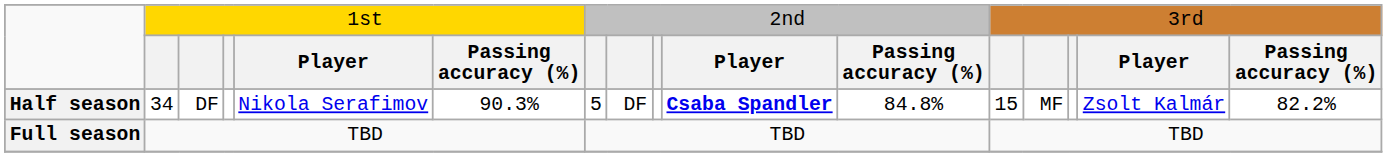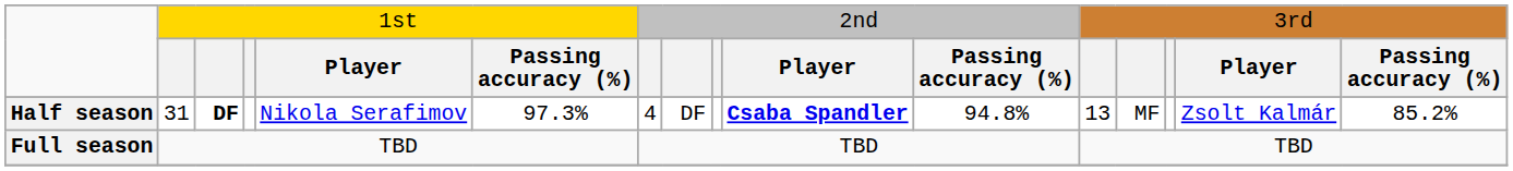 <table class="wikitable sortable sticky-header-multi" style="text-align:center; font-size:85%;">
 <tr>
 <td rowspan="2"></td>
 <td bgcolor=gold colspan="5">1st</td>
 <td bgcolor=silver colspan="5">2nd</td>
 <td bgcolor=#CD7F32 colspan="5">3rd</td>
 </tr>
 <tr>
 <th></th>
 <th></th>
 <th></th>
 <th>Player</th>
 <th>Passing<br>accuracy (%)</th>
 <th></th>
 <th></th>
 <th></th>
 <th>Player</th>
 <th>Passing<br>accuracy (%)</th>
 <th></th>
 <th></th>
 <th></th>
 <th>Player</th>
 <th>Passing<br>accuracy (%)</th>
 </tr>
 <tr bgcolor=white>
 <th>Half season</th>
-<td>34</td>
-<td> DF</td>
+<td>31</td>
+<td><strong> DF</strong></td>
 <td></td>
 <td><a href='#'>Nikola Serafimov</a></td>
-<td>90.3%</td>
-<td>5</td>
+<td>97.3%</td>
+<td>4</td>
 <td> DF</td>
 <td></td>
 <td><strong><a href='#'>Csaba Spandler</a></strong></td>
-<td>84.8%</td>
-<td>15</td>
+<td>94.8%</td>
+<td>13</td>
 <td> MF</td>
 <td></td>
 <td><a href='#'>Zsolt Kalmár</a></td>
-<td>82.2%</td>
+<td>85.2%</td>
 </tr>
 <tr>
 <th>Full season</th>
 <td colspan="5">TBD</td>
 <td colspan="5">TBD</td>
 <td colspan="5">TBD</td>
 </tr>
 <tr>
 </tr>
 </table>
